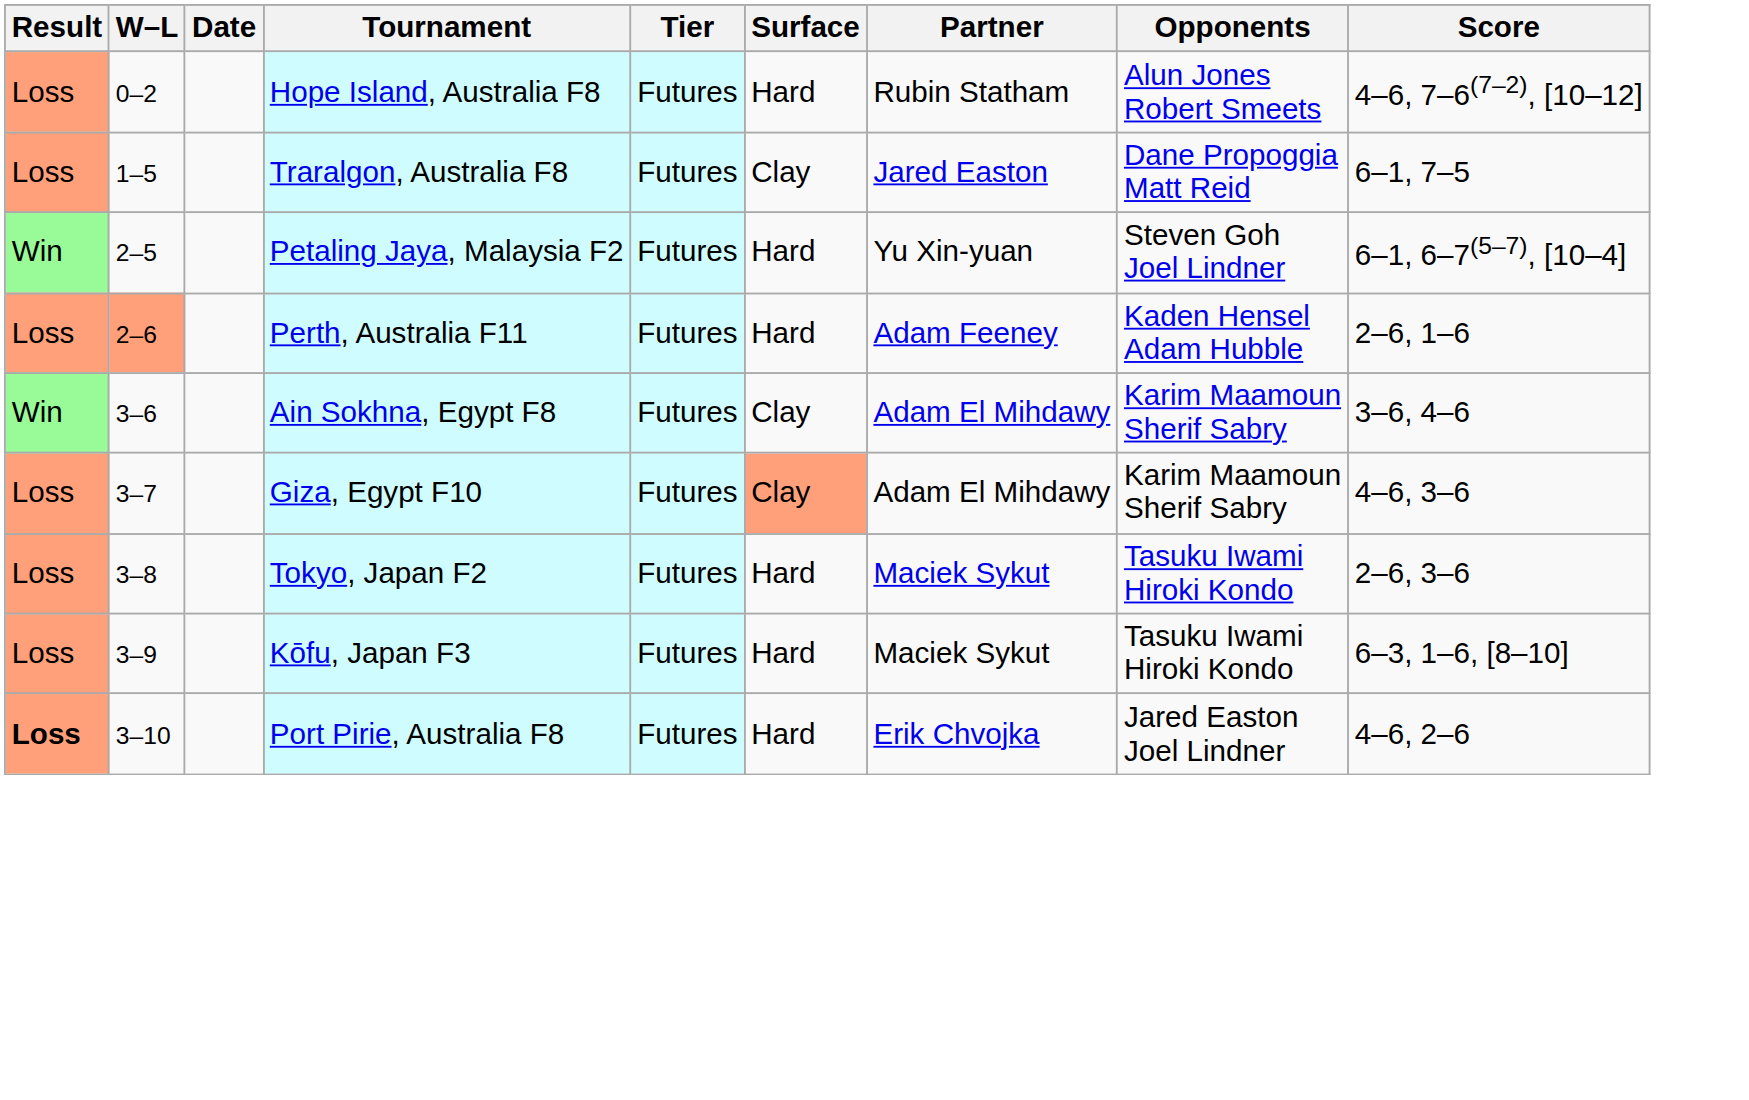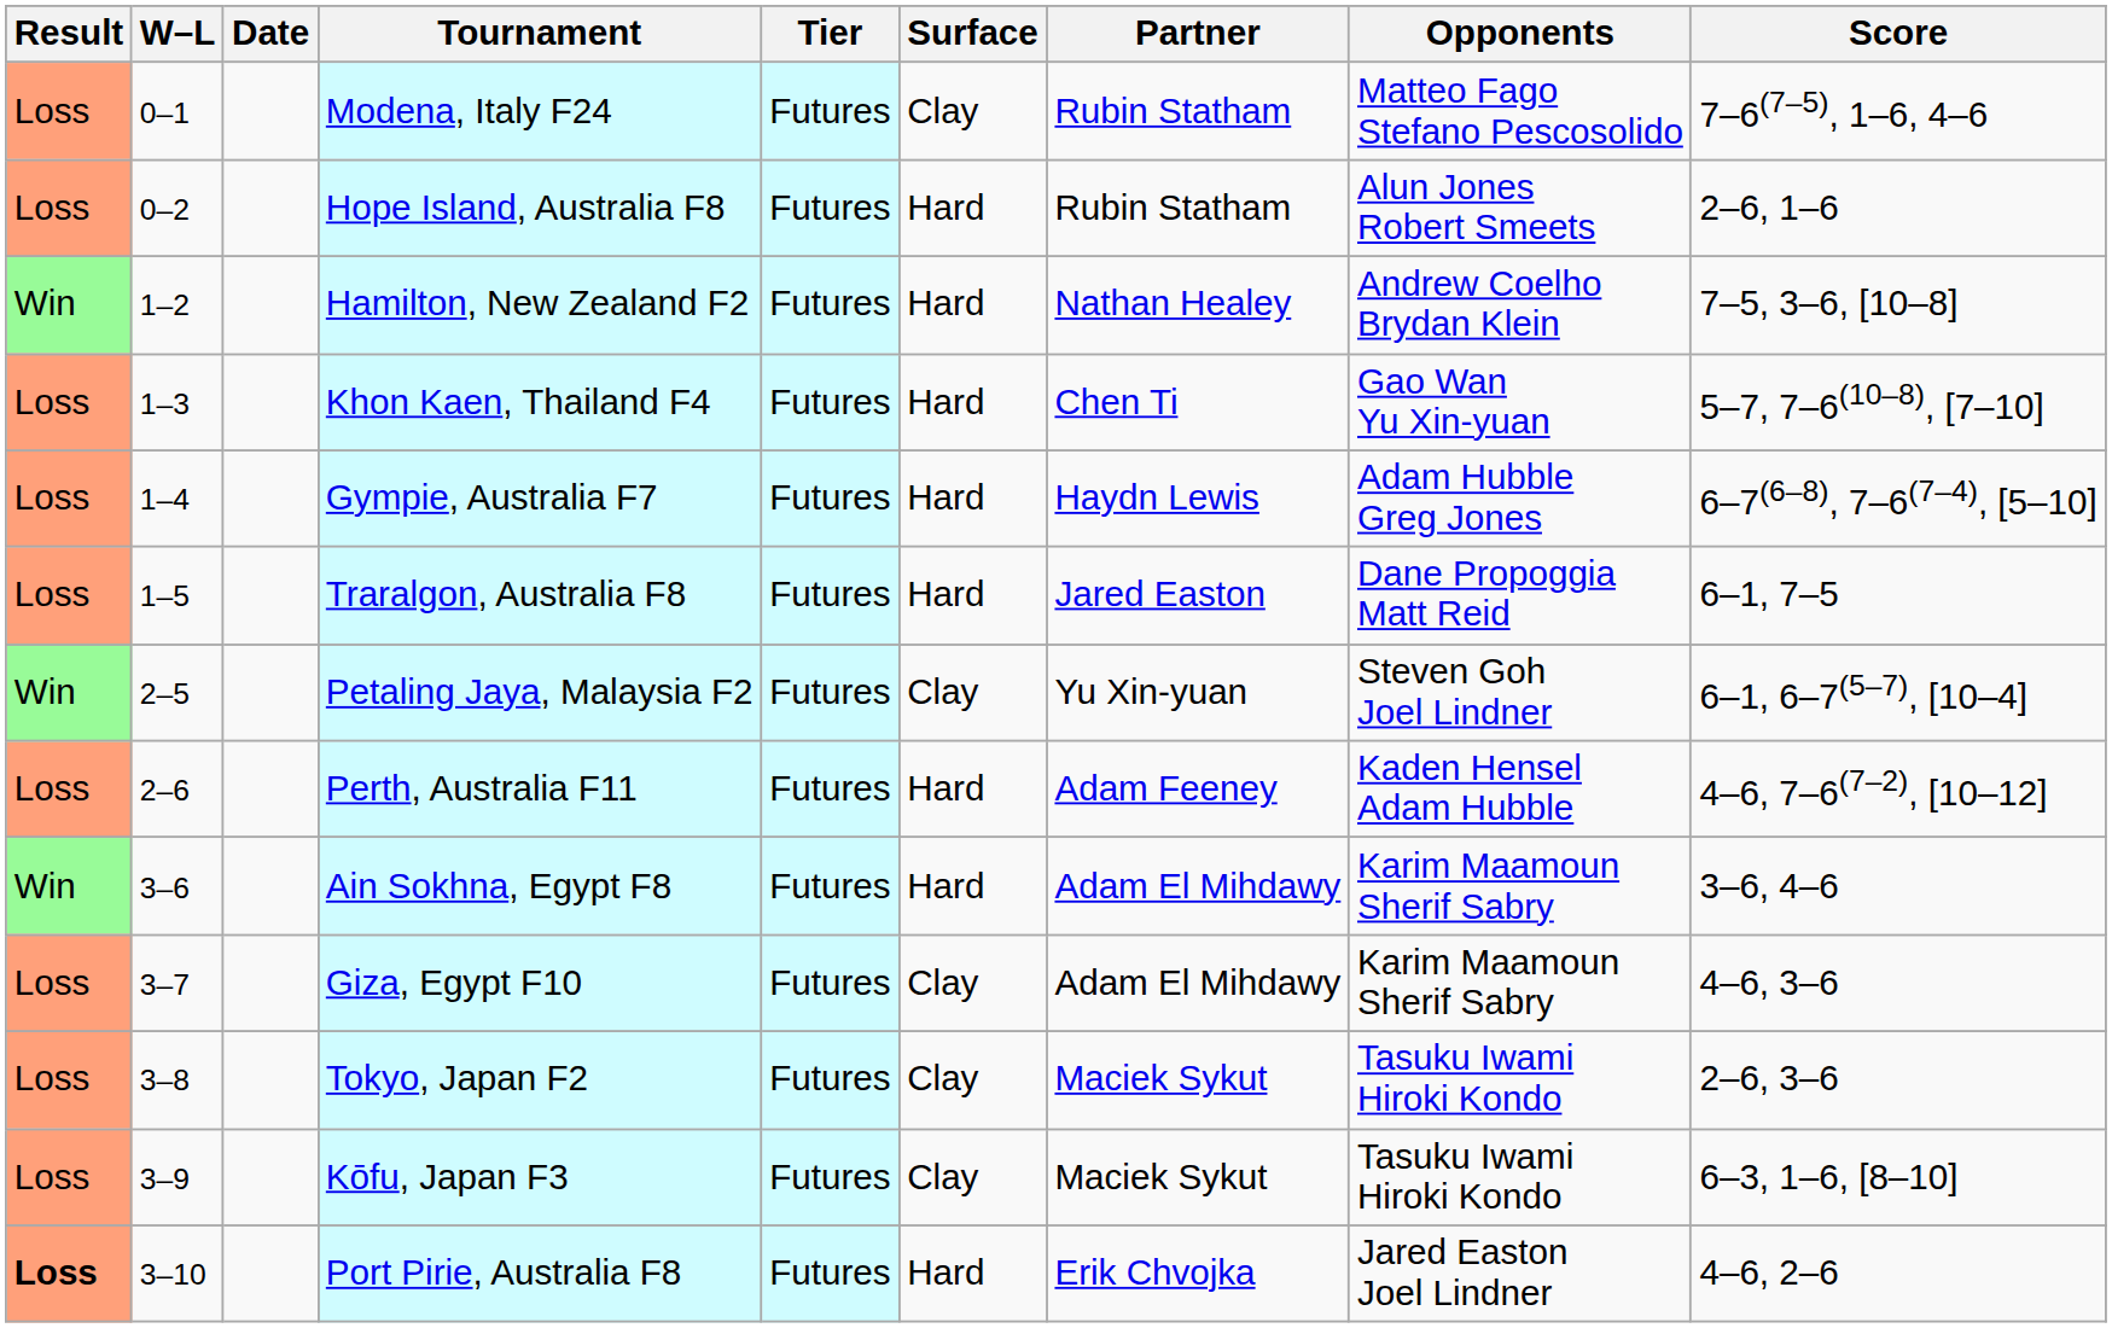 <table class="sortable wikitable">
 <tr>
 <th>Result</th>
 <th class="unsortable">W–L</th>
 <th>Date</th>
 <th>Tournament</th>
 <th>Tier</th>
 <th>Surface</th>
 <th>Partner</th>
 <th>Opponents</th>
 <th class="unsortable">Score</th>
 </tr>
 <tr>
 <td style="background:#ffa07a;">Loss</td>
+<td><small>0–1</small></td>
+<td></td>
+<td style="background:#cffcff;"><a href='#'>Modena</a>, Italy F24</td>
+<td style="background:#cffcff;">Futures</td>
+<td>Clay</td>
+<td> <a href='#'>Rubin Statham</a></td>
+<td> <a href='#'>Matteo Fago</a><br> <a href='#'>Stefano Pescosolido</a></td>
+<td>7–6<sup>(7–5)</sup>, 1–6, 4–6</td>
+</tr>
+<tr>
+<td style="background:#ffa07a;">Loss</td>
 <td><small>0–2</small></td>
 <td></td>
 <td style="background:#cffcff;"><a href='#'>Hope Island</a>, Australia F8</td>
 <td style="background:#cffcff;">Futures</td>
 <td>Hard</td>
 <td> Rubin Statham</td>
 <td> <a href='#'>Alun Jones</a><br> <a href='#'>Robert Smeets</a></td>
-<td>4–6, 7–6<sup>(7–2)</sup>, [10–12]</td>
+<td>2–6, 1–6</td>
+</tr>
+<tr>
+<td style="background:#98fb98;">Win</td>
+<td><small>1–2</small></td>
+<td></td>
+<td style="background:#cffcff;"><a href='#'>Hamilton</a>, New Zealand F2</td>
+<td style="background:#cffcff;">Futures</td>
+<td>Hard</td>
+<td> <a href='#'>Nathan Healey</a></td>
+<td> <a href='#'>Andrew Coelho</a><br> <a href='#'>Brydan Klein</a></td>
+<td>7–5, 3–6, [10–8]</td>
+</tr>
+<tr>
+<td style="background:#ffa07a;">Loss</td>
+<td><small>1–3</small></td>
+<td></td>
+<td style="background:#cffcff;"><a href='#'>Khon Kaen</a>, Thailand F4</td>
+<td style="background:#cffcff;">Futures</td>
+<td>Hard</td>
+<td> <a href='#'>Chen Ti</a></td>
+<td> <a href='#'>Gao Wan</a><br> <a href='#'>Yu Xin-yuan</a></td>
+<td>5–7, 7–6<sup>(10–8)</sup>, [7–10]</td>
+</tr>
+<tr>
+<td style="background:#ffa07a;">Loss</td>
+<td><small>1–4</small></td>
+<td></td>
+<td style="background:#cffcff;"><a href='#'>Gympie</a>, Australia F7</td>
+<td style="background:#cffcff;">Futures</td>
+<td>Hard</td>
+<td> <a href='#'>Haydn Lewis</a></td>
+<td> <a href='#'>Adam Hubble</a><br> <a href='#'>Greg Jones</a></td>
+<td>6–7<sup>(6–8)</sup>, 7–6<sup>(7–4)</sup>, [5–10]</td>
 </tr>
 <tr>
 <td style="background:#ffa07a;">Loss</td>
 <td><small>1–5</small></td>
 <td></td>
 <td style="background:#cffcff;"><a href='#'>Traralgon</a>, Australia F8</td>
 <td style="background:#cffcff;">Futures</td>
-<td>Clay</td>
+<td>Hard</td>
 <td> <a href='#'>Jared Easton</a></td>
 <td> <a href='#'>Dane Propoggia</a><br> <a href='#'>Matt Reid</a></td>
 <td>6–1, 7–5</td>
 </tr>
 <tr>
 <td style="background:#98fb98;">Win</td>
 <td><small>2–5</small></td>
 <td></td>
 <td style="background:#cffcff;"><a href='#'>Petaling Jaya</a>, Malaysia F2</td>
 <td style="background:#cffcff;">Futures</td>
-<td>Hard</td>
+<td>Clay</td>
 <td> Yu Xin-yuan</td>
 <td> Steven Goh<br> <a href='#'>Joel Lindner</a></td>
 <td>6–1, 6–7<sup>(5–7)</sup>, [10–4]</td>
 </tr>
 <tr>
 <td style="background:#ffa07a;">Loss</td>
-<td style="background: lightsalmon;"><small>2–6</small></td>
+<td><small>2–6</small></td>
 <td></td>
 <td style="background:#cffcff;"><a href='#'>Perth</a>, Australia F11</td>
 <td style="background:#cffcff;">Futures</td>
 <td>Hard</td>
 <td> <a href='#'>Adam Feeney</a></td>
 <td> <a href='#'>Kaden Hensel</a><br> <a href='#'>Adam Hubble</a></td>
-<td>2–6, 1–6</td>
+<td>4–6, 7–6<sup>(7–2)</sup>, [10–12]</td>
 </tr>
 <tr>
 <td style="background:#98fb98;">Win</td>
 <td><small>3–6</small></td>
 <td></td>
 <td style="background:#cffcff;"><a href='#'>Ain Sokhna</a>, Egypt F8</td>
 <td style="background:#cffcff;">Futures</td>
-<td>Clay</td>
+<td>Hard</td>
 <td> <a href='#'>Adam El Mihdawy</a></td>
 <td> <a href='#'>Karim Maamoun</a><br> <a href='#'>Sherif Sabry</a></td>
 <td>3–6, 4–6</td>
 </tr>
 <tr>
 <td style="background:#ffa07a;">Loss</td>
 <td><small>3–7</small></td>
 <td></td>
 <td style="background:#cffcff;"><a href='#'>Giza</a>, Egypt F10</td>
 <td style="background:#cffcff;">Futures</td>
-<td style="background: lightsalmon;">Clay</td>
+<td>Clay</td>
 <td> Adam El Mihdawy</td>
 <td> Karim Maamoun<br> Sherif Sabry</td>
 <td>4–6, 3–6</td>
 </tr>
 <tr>
 <td style="background:#ffa07a;">Loss</td>
 <td><small>3–8</small></td>
 <td></td>
 <td style="background:#cffcff;"><a href='#'>Tokyo</a>, Japan F2</td>
 <td style="background:#cffcff;">Futures</td>
-<td>Hard</td>
+<td>Clay</td>
 <td> <a href='#'>Maciek Sykut</a></td>
 <td> <a href='#'>Tasuku Iwami</a><br> <a href='#'>Hiroki Kondo</a></td>
 <td>2–6, 3–6</td>
 </tr>
 <tr>
 <td style="background:#ffa07a;">Loss</td>
 <td><small>3–9</small></td>
 <td></td>
 <td style="background:#cffcff;"><a href='#'>Kōfu</a>, Japan F3</td>
 <td style="background:#cffcff;">Futures</td>
-<td>Hard</td>
+<td>Clay</td>
 <td> Maciek Sykut</td>
 <td> Tasuku Iwami<br> Hiroki Kondo</td>
 <td>6–3, 1–6, [8–10]</td>
 </tr>
 <tr>
 <td style="background:#ffa07a;"><strong>Loss</strong></td>
 <td><small>3–10</small></td>
 <td></td>
 <td style="background:#cffcff;"><a href='#'>Port Pirie</a>, Australia F8</td>
 <td style="background:#cffcff;">Futures</td>
 <td>Hard</td>
 <td> <a href='#'>Erik Chvojka</a></td>
 <td> Jared Easton<br> Joel Lindner</td>
 <td>4–6, 2–6</td>
 </tr>
 </table>
